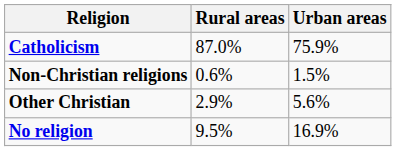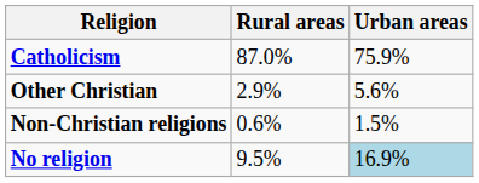 <table class="wikitable">
 <tr>
 <th>Religion</th>
 <th>Rural areas</th>
 <th>Urban areas</th>
 </tr>
 <tr>
 <td><strong><a href='#'>Catholicism</a></strong></td>
 <td style="background:;">87.0%</td>
 <td style="background:;">75.9%</td>
 </tr>
 <tr>
+<td><strong>Other Christian</strong></td>
+<td>2.9%</td>
+<td>5.6%</td>
+</tr>
+<tr>
 <td><strong>Non-Christian religions</strong></td>
 <td>0.6%</td>
 <td>1.5%</td>
 </tr>
 <tr>
-<td><strong>Other Christian</strong></td>
-<td>2.9%</td>
-<td>5.6%</td>
-</tr>
-<tr>
 <td><strong><a href='#'>No religion</a></strong></td>
 <td>9.5%</td>
-<td>16.9%</td>
+<td style="background: lightblue;">16.9%</td>
 </tr>
 </table>
